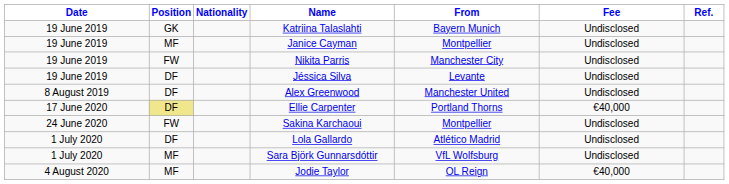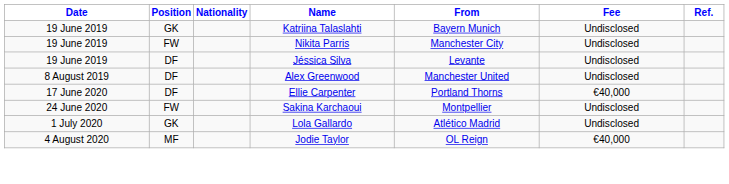 <table class="wikitable" style="text-align:center; font-size:90%; ">
 <tr>
 <th style="background:#FFFFFF; color:blue; width:200px;">Date</th>
 <th style="background:#FFFFFF; color:blue; width:50px;">Position</th>
 <th style="background:#FFFFFF; color:blue; width:50px;">Nationality</th>
 <th style="background:#FFFFFF; color:blue; width:200px;">Name</th>
 <th style="background:#FFFFFF; color:blue; width:200px;">From</th>
 <th style="background:#FFFFFF; color:blue; width:200px;">Fee</th>
 <th style="background:#FFFFFF; color:blue; width:50px;">Ref.</th>
 </tr>
 <tr>
 <td>19 June 2019</td>
 <td>GK</td>
 <td></td>
 <td><a href='#'>Katriina Talaslahti</a></td>
 <td><a href='#'>Bayern Munich</a></td>
-<td>Undisclosed</td>
-<td></td>
-</tr>
-<tr>
-<td>19 June 2019</td>
-<td>MF</td>
-<td></td>
-<td><a href='#'>Janice Cayman</a></td>
-<td><a href='#'>Montpellier</a></td>
 <td>Undisclosed</td>
 <td></td>
 </tr>
 <tr>
 <td>19 June 2019</td>
 <td>FW</td>
 <td></td>
 <td><a href='#'>Nikita Parris</a></td>
 <td><a href='#'>Manchester City</a></td>
 <td>Undisclosed</td>
 <td></td>
 </tr>
 <tr>
 <td>19 June 2019</td>
 <td>DF</td>
 <td></td>
 <td><a href='#'>Jéssica Silva</a></td>
 <td><a href='#'>Levante</a></td>
 <td>Undisclosed</td>
 <td></td>
 </tr>
 <tr>
 <td>8 August 2019</td>
 <td>DF</td>
 <td></td>
 <td><a href='#'>Alex Greenwood</a></td>
 <td><a href='#'>Manchester United</a></td>
 <td>Undisclosed</td>
 <td></td>
 </tr>
 <tr>
 <td>17 June 2020</td>
-<td style="background: khaki;">DF</td>
+<td>DF</td>
 <td></td>
 <td><a href='#'>Ellie Carpenter</a></td>
 <td><a href='#'>Portland Thorns</a></td>
 <td>€40,000</td>
 <td></td>
 </tr>
 <tr>
 <td>24 June 2020</td>
 <td>FW</td>
 <td></td>
 <td><a href='#'>Sakina Karchaoui</a></td>
 <td><a href='#'>Montpellier</a></td>
 <td>Undisclosed</td>
 <td></td>
 </tr>
 <tr>
 <td>1 July 2020</td>
-<td>DF</td>
+<td>GK</td>
 <td></td>
 <td><a href='#'>Lola Gallardo</a></td>
 <td><a href='#'>Atlético Madrid</a></td>
-<td>Undisclosed</td>
-<td></td>
-</tr>
-<tr>
-<td>1 July 2020</td>
-<td>MF</td>
-<td></td>
-<td><a href='#'>Sara Björk Gunnarsdóttir</a></td>
-<td><a href='#'>VfL Wolfsburg</a></td>
 <td>Undisclosed</td>
 <td></td>
 </tr>
 <tr>
 <td>4 August 2020</td>
 <td>MF</td>
 <td></td>
 <td><a href='#'>Jodie Taylor</a></td>
 <td><a href='#'>OL Reign</a></td>
 <td>€40,000</td>
 <td></td>
 </tr>
 </table>
